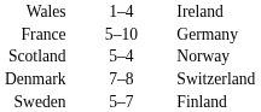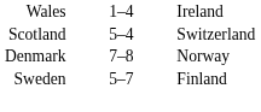 <table style="text-align:center">
 <tr>
 <th width=200></th>
 <th width=100></th>
 <th width=200></th>
 </tr>
 <tr>
 <td align=right>Wales </td>
 <td>1–4</td>
 <td align=left> Ireland</td>
 </tr>
 <tr>
-<td align=right>France </td>
-<td>5–10</td>
-<td align=left> Germany</td>
-</tr>
-<tr>
 <td align=right>Scotland </td>
 <td>5–4</td>
-<td align=left> Norway</td>
+<td align=left> Switzerland</td>
 </tr>
 <tr>
 <td align=right>Denmark </td>
 <td>7–8</td>
-<td align=left> Switzerland</td>
+<td align=left> Norway</td>
 </tr>
 <tr>
 <td align=right>Sweden </td>
 <td>5–7</td>
 <td align=left> Finland</td>
 </tr>
 </table>
